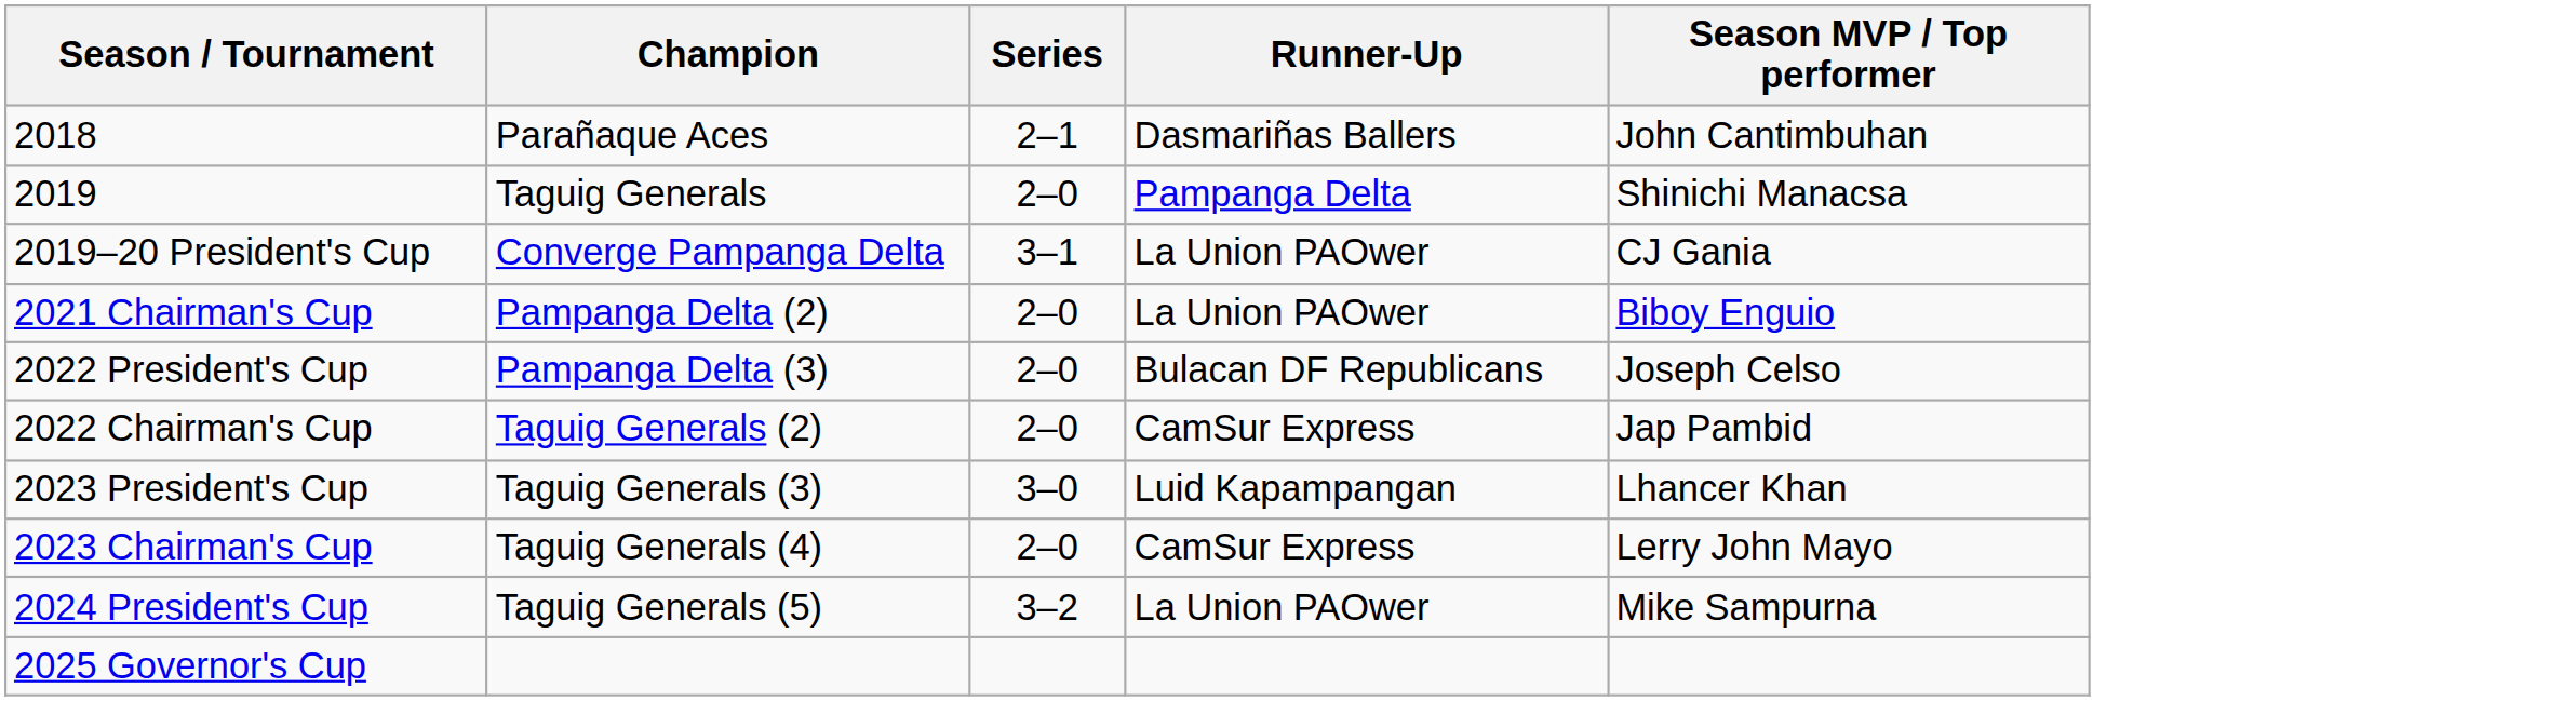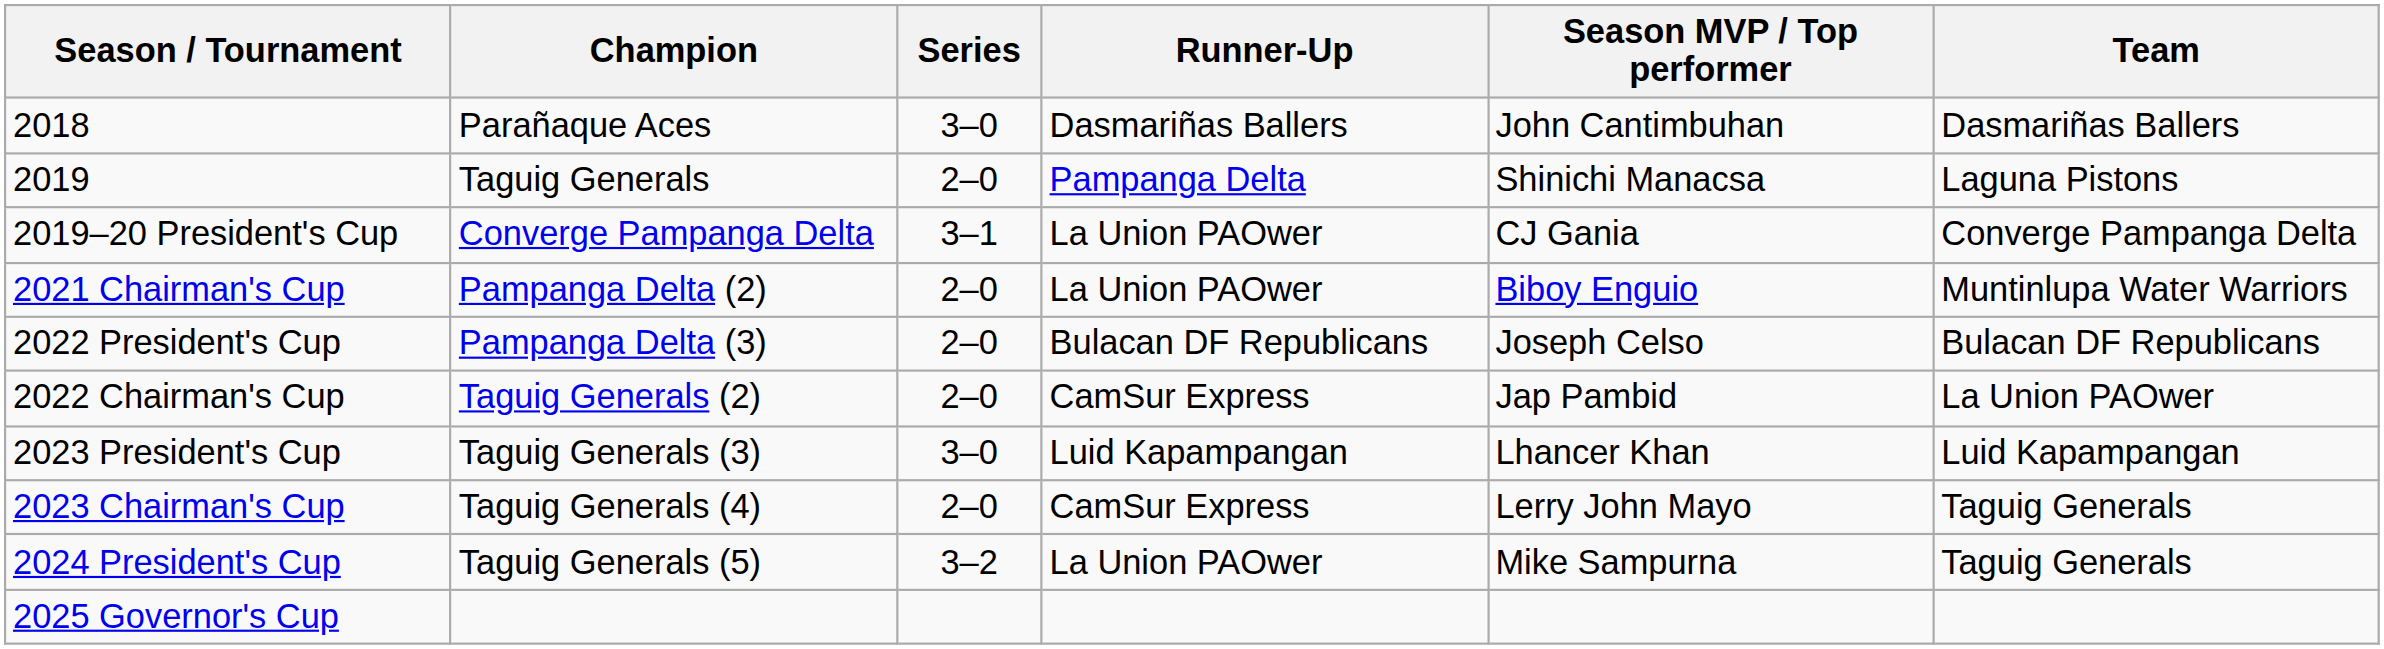 <table class="wikitable">
 <tr>
 <th style="width:200px;">Season / Tournament</th>
 <th style="width:200px;">Champion</th>
 <th style="width:60px;">Series</th>
 <th style="width:200px;">Runner-Up</th>
 <th style="width:200px;">Season MVP / Top performer</th>
+<th style="width:200px;">Team</th>
 </tr>
 <tr>
 <td>2018</td>
 <td>Parañaque Aces</td>
-<td align=center>2–1</td>
+<td align=center>3–0</td>
 <td>Dasmariñas Ballers</td>
 <td>John Cantimbuhan</td>
+<td>Dasmariñas Ballers</td>
 </tr>
 <tr>
 <td>2019</td>
 <td>Taguig Generals</td>
 <td align=center>2–0</td>
 <td><a href='#'>Pampanga Delta</a></td>
 <td>Shinichi Manacsa</td>
+<td>Laguna Pistons</td>
 </tr>
 <tr>
 <td>2019–20 President's Cup</td>
 <td><a href='#'>Converge Pampanga Delta</a></td>
 <td align=center>3–1</td>
 <td>La Union PAOwer</td>
 <td>CJ Gania</td>
+<td>Converge Pampanga Delta</td>
 </tr>
 <tr>
 <td><a href='#'>2021 Chairman's Cup</a></td>
 <td><a href='#'>Pampanga Delta</a> (2)</td>
 <td align=center>2–0</td>
 <td>La Union PAOwer</td>
 <td><a href='#'>Biboy Enguio</a></td>
+<td>Muntinlupa Water Warriors</td>
 </tr>
 <tr>
 <td>2022 President's Cup</td>
 <td><a href='#'>Pampanga Delta</a> (3)</td>
 <td align=center>2–0</td>
 <td>Bulacan DF Republicans</td>
 <td>Joseph Celso</td>
+<td>Bulacan DF Republicans</td>
 </tr>
 <tr>
 <td>2022 Chairman's Cup</td>
 <td><a href='#'>Taguig Generals</a> (2)</td>
 <td align=center>2–0</td>
 <td>CamSur Express</td>
 <td>Jap Pambid</td>
+<td>La Union PAOwer</td>
 </tr>
 <tr>
 <td>2023 President's Cup</td>
 <td>Taguig Generals (3)</td>
 <td align=center>3–0</td>
 <td>Luid Kapampangan</td>
 <td>Lhancer Khan</td>
+<td>Luid Kapampangan</td>
 </tr>
 <tr>
 <td><a href='#'>2023 Chairman's Cup</a></td>
 <td>Taguig Generals (4)</td>
 <td align=center>2–0</td>
 <td>CamSur Express</td>
 <td>Lerry John Mayo</td>
+<td>Taguig Generals</td>
 </tr>
 <tr>
 <td><a href='#'>2024 President's Cup</a></td>
 <td>Taguig Generals (5)</td>
 <td align=center>3–2</td>
 <td>La Union PAOwer</td>
 <td>Mike Sampurna</td>
+<td>Taguig Generals</td>
 </tr>
 <tr>
 <td><a href='#'>2025 Governor's Cup</a></td>
 <td></td>
 <td align=center></td>
 <td></td>
 <td></td>
+<td></td>
 </tr>
 </table>
